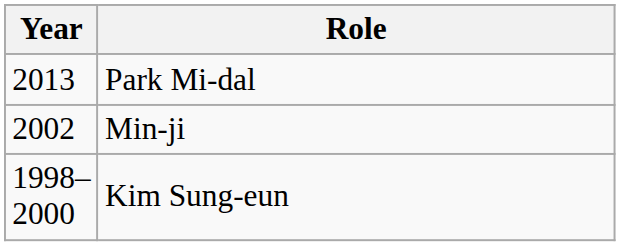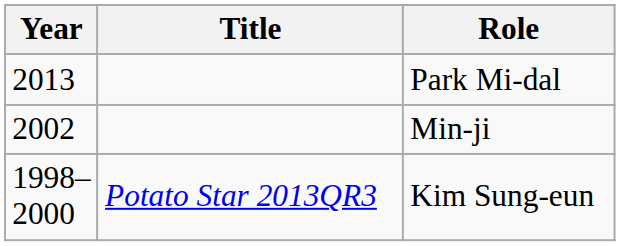 <table class="wikitable" style="width:50%;">
 <tr>
 <th width=10%>Year</th>
+<th>Title</th>
 <th>Role</th>
 </tr>
 <tr>
 <td>2013</td>
+<td><em></em></td>
 <td>Park Mi-dal</td>
 </tr>
 <tr>
 <td>2002</td>
+<td><em></em></td>
 <td>Min-ji</td>
 </tr>
 <tr>
 <td>1998–2000</td>
+<td><em><a href='#'>Potato Star 2013QR3</a></em></td>
 <td>Kim Sung-eun</td>
 </tr>
 </table>
